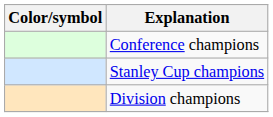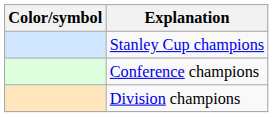 <table class="wikitable" style="font-size:95%">
 <tr>
 <th scope="col">Color/symbol</th>
 <th scope="col">Explanation</th>
 </tr>
 <tr>
+<th scope="row" style="background:#D0E7FF"></th>
+<td><a href='#'>Stanley Cup champions</a></td>
+</tr>
+<tr>
 <th scope="row" style="background:#DDFFDD"></th>
 <td><a href='#'>Conference</a> champions</td>
-</tr>
-<tr>
-<th scope="row" style="background:#D0E7FF"></th>
-<td><a href='#'>Stanley Cup champions</a></td>
 </tr>
 <tr>
 <th scope="row" style="background:#FFE6BD"></th>
 <td><a href='#'>Division</a> champions</td>
 </tr>
 <tr>
 </tr>
 </table>
